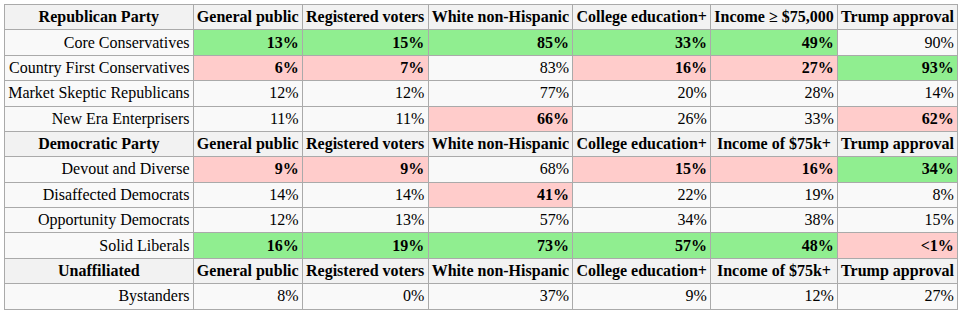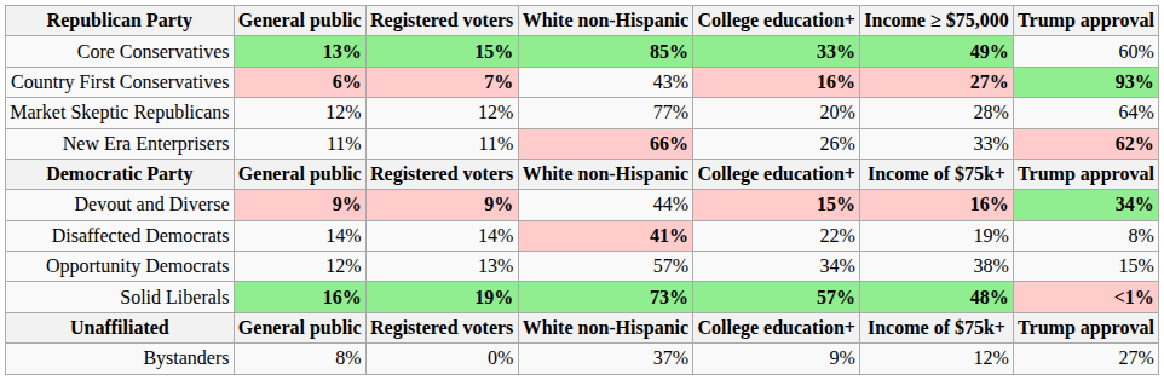 <table class="wikitable" style="text-align:right; margin-right:60px">
 <tr>
 <th>Republican Party</th>
 <th>General public</th>
 <th>Registered voters</th>
 <th>White non-Hispanic</th>
 <th>College education+</th>
 <th>Income ≥ $75,000</th>
 <th>Trump approval</th>
 </tr>
 <tr>
 <td>Core Conservatives</td>
 <td style="background: #90ee90; font-weight: bold;">13%</td>
 <td style="background: #90ee90; font-weight: bold;">15%</td>
 <td style="background: #90ee90; font-weight: bold;">85%</td>
 <td style="background: #90ee90; font-weight: bold;">33%</td>
 <td style="background: #90ee90; font-weight: bold;">49%</td>
-<td>90%</td>
+<td>60%</td>
 </tr>
 <tr>
 <td>Country First Conservatives</td>
 <td style="background: #ffcccb; font-weight: bold;">6%</td>
 <td style="background: #ffcccb; font-weight: bold;">7%</td>
-<td>83%</td>
+<td>43%</td>
 <td style="background: #ffcccb; font-weight: bold;">16%</td>
 <td style="background: #ffcccb; font-weight: bold;">27%</td>
 <td style="background: #90ee90; font-weight: bold;">93%</td>
 </tr>
 <tr>
 <td>Market Skeptic Republicans</td>
 <td>12%</td>
 <td>12%</td>
 <td>77%</td>
 <td>20%</td>
 <td>28%</td>
-<td>14%</td>
+<td>64%</td>
 </tr>
 <tr>
 <td>New Era Enterprisers</td>
 <td>11%</td>
 <td>11%</td>
 <td style="background: #ffcccb; font-weight: bold;">66%</td>
 <td>26%</td>
 <td>33%</td>
 <td style="background: #ffcccb; font-weight: bold;">62%</td>
 </tr>
 <tr>
 <th>Democratic Party</th>
 <th>General public</th>
 <th>Registered voters</th>
 <th>White non-Hispanic</th>
 <th>College education+</th>
 <th>Income of $75k+</th>
 <th>Trump approval</th>
 </tr>
 <tr>
 <td>Devout and Diverse</td>
 <td style="background: #ffcccb; font-weight: bold;">9%</td>
 <td style="background: #ffcccb; font-weight: bold;">9%</td>
-<td>68%</td>
+<td>44%</td>
 <td style="background: #ffcccb; font-weight: bold;">15%</td>
 <td style="background: #ffcccb; font-weight: bold;">16%</td>
 <td style="background: #90ee90; font-weight: bold;">34%</td>
 </tr>
 <tr>
 <td>Disaffected Democrats</td>
 <td>14%</td>
 <td>14%</td>
 <td style="background: #ffcccb; font-weight: bold;">41%</td>
 <td>22%</td>
 <td>19%</td>
 <td>8%</td>
 </tr>
 <tr>
 <td>Opportunity Democrats</td>
 <td>12%</td>
 <td>13%</td>
 <td>57%</td>
 <td>34%</td>
 <td>38%</td>
 <td>15%</td>
 </tr>
 <tr>
 <td>Solid Liberals</td>
 <td style="background: #90ee90; font-weight: bold;">16%</td>
 <td style="background: #90ee90; font-weight: bold;">19%</td>
 <td style="background: #90ee90; font-weight: bold;">73%</td>
 <td style="background: #90ee90; font-weight: bold;">57%</td>
 <td style="background: #90ee90; font-weight: bold;">48%</td>
 <td style="background: #ffcccb; font-weight: bold;"><1%</td>
 </tr>
 <tr>
 <th>Unaffiliated</th>
 <th>General public</th>
 <th>Registered voters</th>
 <th>White non-Hispanic</th>
 <th>College education+</th>
 <th>Income of $75k+</th>
 <th>Trump approval</th>
 </tr>
 <tr>
 <td>Bystanders</td>
 <td>8%</td>
 <td>0%</td>
 <td>37%</td>
 <td>9%</td>
 <td>12%</td>
 <td>27%</td>
 </tr>
 </table>
